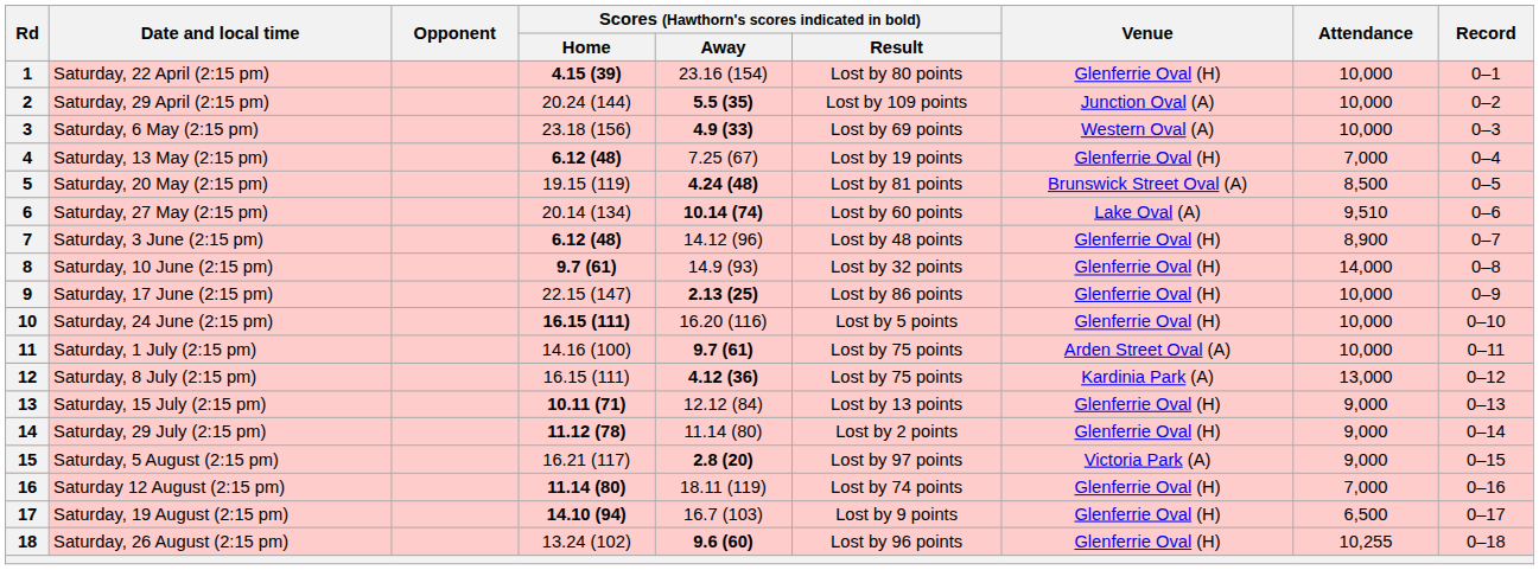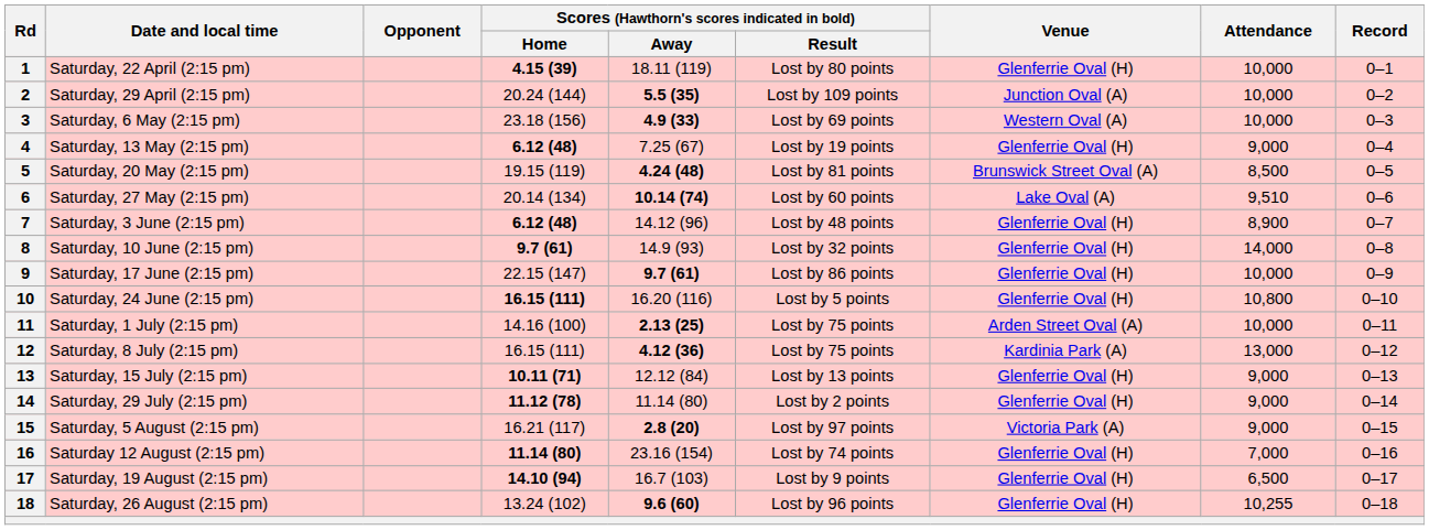 <table class="wikitable" style="font-size:90%; text-align:center; width: 100%; margin-left: auto; margin-right: auto">
 <tr>
 <th rowspan="2">Rd</th>
 <th rowspan="2">Date and local time</th>
 <th rowspan="2">Opponent</th>
 <th colspan="3">Scores <small>(Hawthorn's scores indicated in bold)</small></th>
 <th rowspan="2">Venue</th>
 <th rowspan="2">Attendance</th>
 <th rowspan="2">Record</th>
 </tr>
 <tr>
 <th>Home</th>
 <th>Away</th>
 <th>Result</th>
 </tr>
 <tr style="background:#fcc;">
 <th>1</th>
 <td align=left>Saturday, 22 April (2:15 pm)</td>
 <td align=left></td>
 <td><strong>4.15 (39)</strong></td>
-<td>23.16 (154)</td>
+<td>18.11 (119)</td>
 <td>Lost by 80 points</td>
 <td><a href='#'>Glenferrie Oval</a> (H)</td>
 <td>10,000</td>
 <td>0–1</td>
 </tr>
 <tr style="background:#fcc;">
 <th>2</th>
 <td align=left>Saturday, 29 April (2:15 pm)</td>
 <td align=left></td>
 <td>20.24 (144)</td>
 <td><strong>5.5 (35)</strong></td>
 <td>Lost by 109 points</td>
 <td><a href='#'>Junction Oval</a> (A)</td>
 <td>10,000</td>
 <td>0–2</td>
 </tr>
 <tr style="background:#fcc;">
 <th>3</th>
 <td align=left>Saturday, 6 May (2:15 pm)</td>
 <td align=left></td>
 <td>23.18 (156)</td>
 <td><strong>4.9 (33)</strong></td>
 <td>Lost by 69 points</td>
 <td><a href='#'>Western Oval</a> (A)</td>
 <td>10,000</td>
 <td>0–3</td>
 </tr>
 <tr style="background:#fcc;">
 <th>4</th>
 <td align=left>Saturday, 13 May (2:15 pm)</td>
 <td align=left></td>
 <td><strong>6.12 (48)</strong></td>
 <td>7.25 (67)</td>
 <td>Lost by 19 points</td>
 <td><a href='#'>Glenferrie Oval</a> (H)</td>
-<td>7,000</td>
+<td>9,000</td>
 <td>0–4</td>
 </tr>
 <tr style="background:#fcc;">
 <th>5</th>
 <td align=left>Saturday, 20 May (2:15 pm)</td>
 <td align=left></td>
 <td>19.15 (119)</td>
 <td><strong>4.24 (48)</strong></td>
 <td>Lost by 81 points</td>
 <td><a href='#'>Brunswick Street Oval</a> (A)</td>
 <td>8,500</td>
 <td>0–5</td>
 </tr>
 <tr style="background:#fcc;">
 <th>6</th>
 <td align=left>Saturday, 27 May (2:15 pm)</td>
 <td align=left></td>
 <td>20.14 (134)</td>
 <td><strong>10.14 (74)</strong></td>
 <td>Lost by 60 points</td>
 <td><a href='#'>Lake Oval</a> (A)</td>
 <td>9,510</td>
 <td>0–6</td>
 </tr>
 <tr style="background:#fcc;">
 <th>7</th>
 <td align=left>Saturday, 3 June (2:15 pm)</td>
 <td align=left></td>
 <td><strong>6.12 (48)</strong></td>
 <td>14.12 (96)</td>
 <td>Lost by 48 points</td>
 <td><a href='#'>Glenferrie Oval</a> (H)</td>
 <td>8,900</td>
 <td>0–7</td>
 </tr>
 <tr style="background:#fcc;">
 <th>8</th>
 <td align=left>Saturday, 10 June (2:15 pm)</td>
 <td align=left></td>
 <td><strong>9.7 (61)</strong></td>
 <td>14.9 (93)</td>
 <td>Lost by 32 points</td>
 <td><a href='#'>Glenferrie Oval</a> (H)</td>
 <td>14,000</td>
 <td>0–8</td>
 </tr>
 <tr style="background:#fcc;">
 <th>9</th>
 <td align=left>Saturday, 17 June (2:15 pm)</td>
 <td align=left></td>
 <td>22.15 (147)</td>
-<td><strong>2.13 (25)</strong></td>
+<td><strong>9.7 (61)</strong></td>
 <td>Lost by 86 points</td>
 <td><a href='#'>Glenferrie Oval</a> (H)</td>
 <td>10,000</td>
 <td>0–9</td>
 </tr>
 <tr style="background:#fcc;">
 <th>10</th>
 <td align=left>Saturday, 24 June (2:15 pm)</td>
 <td align=left></td>
 <td><strong>16.15 (111)</strong></td>
 <td>16.20 (116)</td>
 <td>Lost by 5 points</td>
 <td><a href='#'>Glenferrie Oval</a> (H)</td>
-<td>10,000</td>
+<td>10,800</td>
 <td>0–10</td>
 </tr>
 <tr style="background:#fcc;">
 <th>11</th>
 <td align=left>Saturday, 1 July (2:15 pm)</td>
 <td align=left></td>
 <td>14.16 (100)</td>
-<td><strong>9.7 (61)</strong></td>
+<td><strong>2.13 (25)</strong></td>
 <td>Lost by 75 points</td>
 <td><a href='#'>Arden Street Oval</a> (A)</td>
 <td>10,000</td>
 <td>0–11</td>
 </tr>
 <tr style="background:#fcc;">
 <th>12</th>
 <td align=left>Saturday, 8 July (2:15 pm)</td>
 <td align=left></td>
 <td>16.15 (111)</td>
 <td><strong>4.12 (36)</strong></td>
 <td>Lost by 75 points</td>
 <td><a href='#'>Kardinia Park</a> (A)</td>
 <td>13,000</td>
 <td>0–12</td>
 </tr>
 <tr style="background:#fcc;">
 <th>13</th>
 <td align=left>Saturday, 15 July (2:15 pm)</td>
 <td align=left></td>
 <td><strong>10.11 (71)</strong></td>
 <td>12.12 (84)</td>
 <td>Lost by 13 points</td>
 <td><a href='#'>Glenferrie Oval</a> (H)</td>
 <td>9,000</td>
 <td>0–13</td>
 </tr>
 <tr style="background:#fcc;">
 <th>14</th>
 <td align=left>Saturday, 29 July (2:15 pm)</td>
 <td align=left></td>
 <td><strong>11.12 (78)</strong></td>
 <td>11.14 (80)</td>
 <td>Lost by 2 points</td>
 <td><a href='#'>Glenferrie Oval</a> (H)</td>
 <td>9,000</td>
 <td>0–14</td>
 </tr>
 <tr style="background:#fcc;">
 <th>15</th>
 <td align=left>Saturday, 5 August (2:15 pm)</td>
 <td align=left></td>
 <td>16.21 (117)</td>
 <td><strong>2.8 (20)</strong></td>
 <td>Lost by 97 points</td>
 <td><a href='#'>Victoria Park</a> (A)</td>
 <td>9,000</td>
 <td>0–15</td>
 </tr>
 <tr style="background:#fcc;">
 <th>16</th>
 <td align=left>Saturday 12 August (2:15 pm)</td>
 <td align=left></td>
 <td><strong>11.14 (80)</strong></td>
-<td>18.11 (119)</td>
+<td>23.16 (154)</td>
 <td>Lost by 74 points</td>
 <td><a href='#'>Glenferrie Oval</a> (H)</td>
 <td>7,000</td>
 <td>0–16</td>
 </tr>
 <tr style="background:#fcc;">
 <th>17</th>
 <td align=left>Saturday, 19 August (2:15 pm)</td>
 <td align=left></td>
 <td><strong>14.10 (94)</strong></td>
 <td>16.7 (103)</td>
 <td>Lost by 9 points</td>
 <td><a href='#'>Glenferrie Oval</a> (H)</td>
 <td>6,500</td>
 <td>0–17</td>
 </tr>
 <tr style="background:#fcc;">
 <th>18</th>
 <td align=left>Saturday, 26 August (2:15 pm)</td>
 <td align=left></td>
 <td>13.24 (102)</td>
 <td><strong>9.6 (60)</strong></td>
 <td>Lost by 96 points</td>
 <td><a href='#'>Glenferrie Oval</a> (H)</td>
 <td>10,255</td>
 <td>0–18</td>
 </tr>
 <tr>
 <th colspan=9></th>
 </tr>
 </table>
